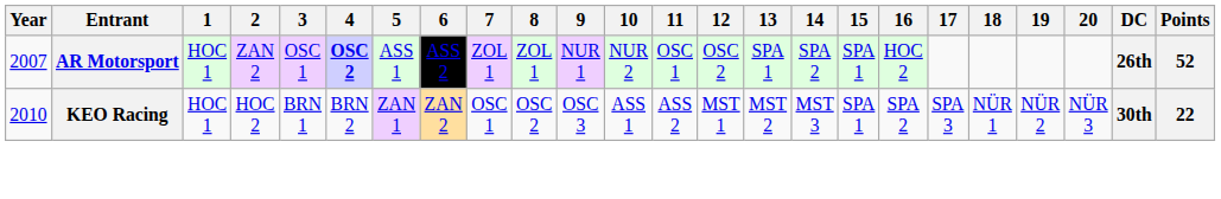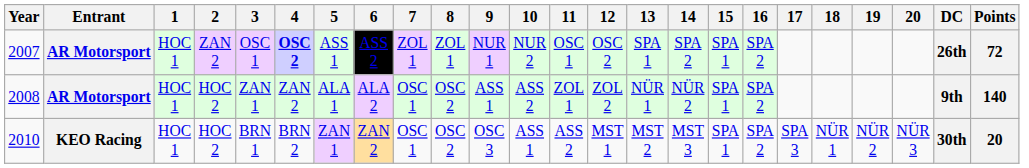 <table class="wikitable" style="text-align:center; font-size:85%">
 <tr>
 <th>Year</th>
 <th>Entrant</th>
 <th>1</th>
 <th>2</th>
 <th>3</th>
 <th>4</th>
 <th>5</th>
 <th>6</th>
 <th>7</th>
 <th>8</th>
 <th>9</th>
 <th>10</th>
 <th>11</th>
 <th>12</th>
 <th>13</th>
 <th>14</th>
 <th>15</th>
 <th>16</th>
 <th>17</th>
 <th>18</th>
 <th>19</th>
 <th>20</th>
 <th>DC</th>
 <th>Points</th>
 </tr>
 <tr>
 <td><a href='#'>2007</a></td>
 <th nowrap><a href='#'>AR Motorsport</a></th>
 <td style="background:#dfffdf;"><a href='#'>HOC<br>1</a><br></td>
 <td style="background:#efcfff;"><a href='#'>ZAN<br>2</a><br></td>
 <td style="background:#efcfff;"><a href='#'>OSC<br>1</a><br></td>
 <td style="background:#cfcfff;"><strong><a href='#'>OSC<br>2</a><br></strong></td>
 <td style="background:#dfffdf;"><a href='#'>ASS<br>1</a><br></td>
 <td style="background:#000000;color:white"><a href='#'><span>ASS<br>2</span></a><br></td>
 <td style="background:#efcfff;"><a href='#'>ZOL<br>1</a><br></td>
 <td style="background:#dfffdf;"><a href='#'>ZOL<br>1</a><br></td>
 <td style="background:#efcfff;"><a href='#'>NUR<br>1</a><br></td>
 <td style="background:#dfffdf;"><a href='#'>NUR<br>2</a><br></td>
 <td style="background:#dfffdf;"><a href='#'>OSC<br>1</a><br></td>
 <td style="background:#dfffdf;"><a href='#'>OSC<br>2</a><br></td>
 <td style="background:#dfffdf;"><a href='#'>SPA<br>1</a><br></td>
 <td style="background:#dfffdf;"><a href='#'>SPA<br>2</a><br></td>
 <td style="background:#dfffdf;"><a href='#'>SPA<br>1</a><br></td>
-<td style="background:#dfffdf;"><a href='#'>HOC<br>2</a><br></td>
+<td style="background:#dfffdf;"><a href='#'>SPA<br>2</a><br></td>
 <td></td>
 <td></td>
 <td></td>
 <td></td>
 <th>26th</th>
-<th>52</th>
+<th>72</th>
+</tr>
+<tr>
+<td><a href='#'>2008</a></td>
+<th nowrap><a href='#'>AR Motorsport</a></th>
+<td style="background:#dfffdf;"><a href='#'>HOC<br>1</a><br></td>
+<td style="background:#dfffdf;"><a href='#'>HOC<br>2</a><br></td>
+<td style="background:#dfffdf;"><a href='#'>ZAN<br>1</a><br></td>
+<td style="background:#dfffdf;"><a href='#'>ZAN<br>2</a><br></td>
+<td style="background:#dfffdf;"><a href='#'>ALA<br>1</a><br></td>
+<td style="background:#efcfff;"><a href='#'>ALA<br>2</a><br></td>
+<td style="background:#dfffdf;"><a href='#'>OSC<br>1</a><br></td>
+<td style="background:#dfffdf;"><a href='#'>OSC<br>2</a><br></td>
+<td style="background:#dfffdf;"><a href='#'>ASS<br>1</a><br></td>
+<td style="background:#dfffdf;"><a href='#'>ASS<br>2</a><br></td>
+<td style="background:#dfffdf;"><a href='#'>ZOL<br>1</a><br></td>
+<td style="background:#dfffdf;"><a href='#'>ZOL<br>2</a><br></td>
+<td style="background:#dfffdf;"><a href='#'>NÜR<br>1</a><br></td>
+<td style="background:#dfffdf;"><a href='#'>NÜR<br>2</a><br></td>
+<td style="background:#dfffdf;"><a href='#'>SPA<br>1</a><br></td>
+<td style="background:#dfffdf;"><a href='#'>SPA<br>2</a><br></td>
+<td></td>
+<td></td>
+<td></td>
+<td></td>
+<th>9th</th>
+<th>140</th>
 </tr>
 <tr>
 <td><a href='#'>2010</a></td>
 <th>KEO Racing</th>
 <td style="background:#;"><a href='#'>HOC<br>1</a><br></td>
 <td style="background:#;"><a href='#'>HOC<br>2</a><br></td>
 <td style="background:#;"><a href='#'>BRN<br>1</a><br></td>
 <td style="background:#;"><a href='#'>BRN<br>2</a><br></td>
 <td style="background:#efcfff;"><a href='#'>ZAN<br>1</a><br></td>
 <td style="background:#ffdf9f;"><a href='#'>ZAN<br>2</a><br></td>
 <td style="background:#;"><a href='#'>OSC<br>1</a><br></td>
 <td style="background:#;"><a href='#'>OSC<br>2</a><br></td>
 <td style="background:#;"><a href='#'>OSC<br>3</a><br></td>
 <td style="background:#;"><a href='#'>ASS<br>1</a><br></td>
 <td style="background:#;"><a href='#'>ASS<br>2</a><br></td>
 <td style="background:#;"><a href='#'>MST<br>1</a><br></td>
 <td style="background:#;"><a href='#'>MST<br>2</a><br></td>
 <td style="background:#;"><a href='#'>MST<br>3</a><br></td>
 <td style="background:#;"><a href='#'>SPA<br>1</a><br></td>
 <td style="background:#;"><a href='#'>SPA<br>2</a><br></td>
 <td style="background:#;"><a href='#'>SPA<br>3</a><br></td>
 <td style="background:#;"><a href='#'>NÜR<br>1</a><br></td>
 <td style="background:#;"><a href='#'>NÜR<br>2</a><br></td>
 <td style="background:#;"><a href='#'>NÜR<br>3</a><br></td>
 <th>30th</th>
-<th>22</th>
+<th>20</th>
 </tr>
 </table>
